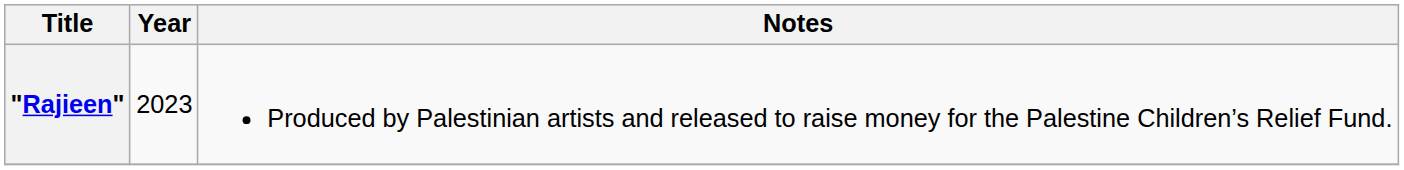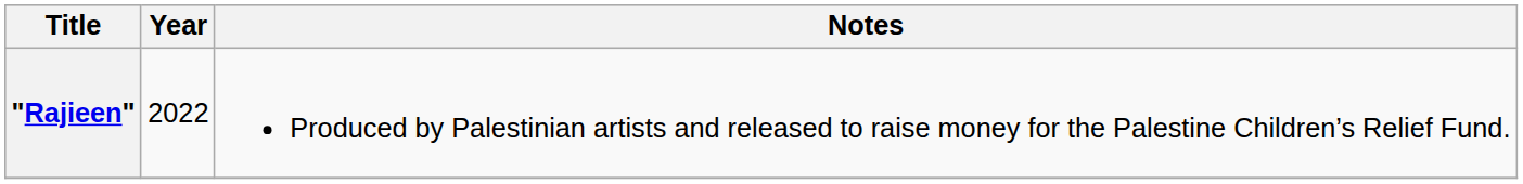 <table class="wikitable plainrowheaders" style="text-align:center;">
 <tr>
 <th scope="col">Title</th>
 <th scope="col">Year</th>
 <th scope="col">Notes</th>
 </tr>
 <tr>
 <th scope="row">"<a href='#'>Rajieen</a>"<br></th>
-<td>2023</td>
+<td>2022</td>
 <td><br><ul><li>Produced by Palestinian artists and released to raise money for the Palestine Children’s Relief Fund.</li></ul></td>
 </tr>
 <tr>
 </tr>
 </table>
